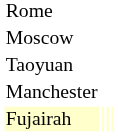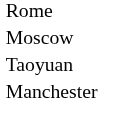 <table>
 <tr>
 <td rowspan=2>Rome</td>
 <td rowspan=2></td>
 <td rowspan=2></td>
 <td></td>
 </tr>
 <tr>
 <td></td>
 </tr>
 <tr>
 <td rowspan=2>Moscow</td>
 <td rowspan=2></td>
 <td rowspan=2></td>
 <td></td>
 </tr>
 <tr>
 <td></td>
 </tr>
 <tr>
 <td rowspan=2>Taoyuan</td>
 <td rowspan=2></td>
 <td rowspan=2></td>
 <td></td>
 </tr>
 <tr>
 <td></td>
 </tr>
 <tr>
 <td rowspan=2>Manchester</td>
 <td rowspan=2></td>
 <td rowspan=2></td>
 <td></td>
 </tr>
 <tr>
 <td></td>
 </tr>
-<tr bgcolor=ffffcc>
-<td>Fujairah</td>
-<td></td>
-<td></td>
-<td></td>
-</tr>
 </table>
